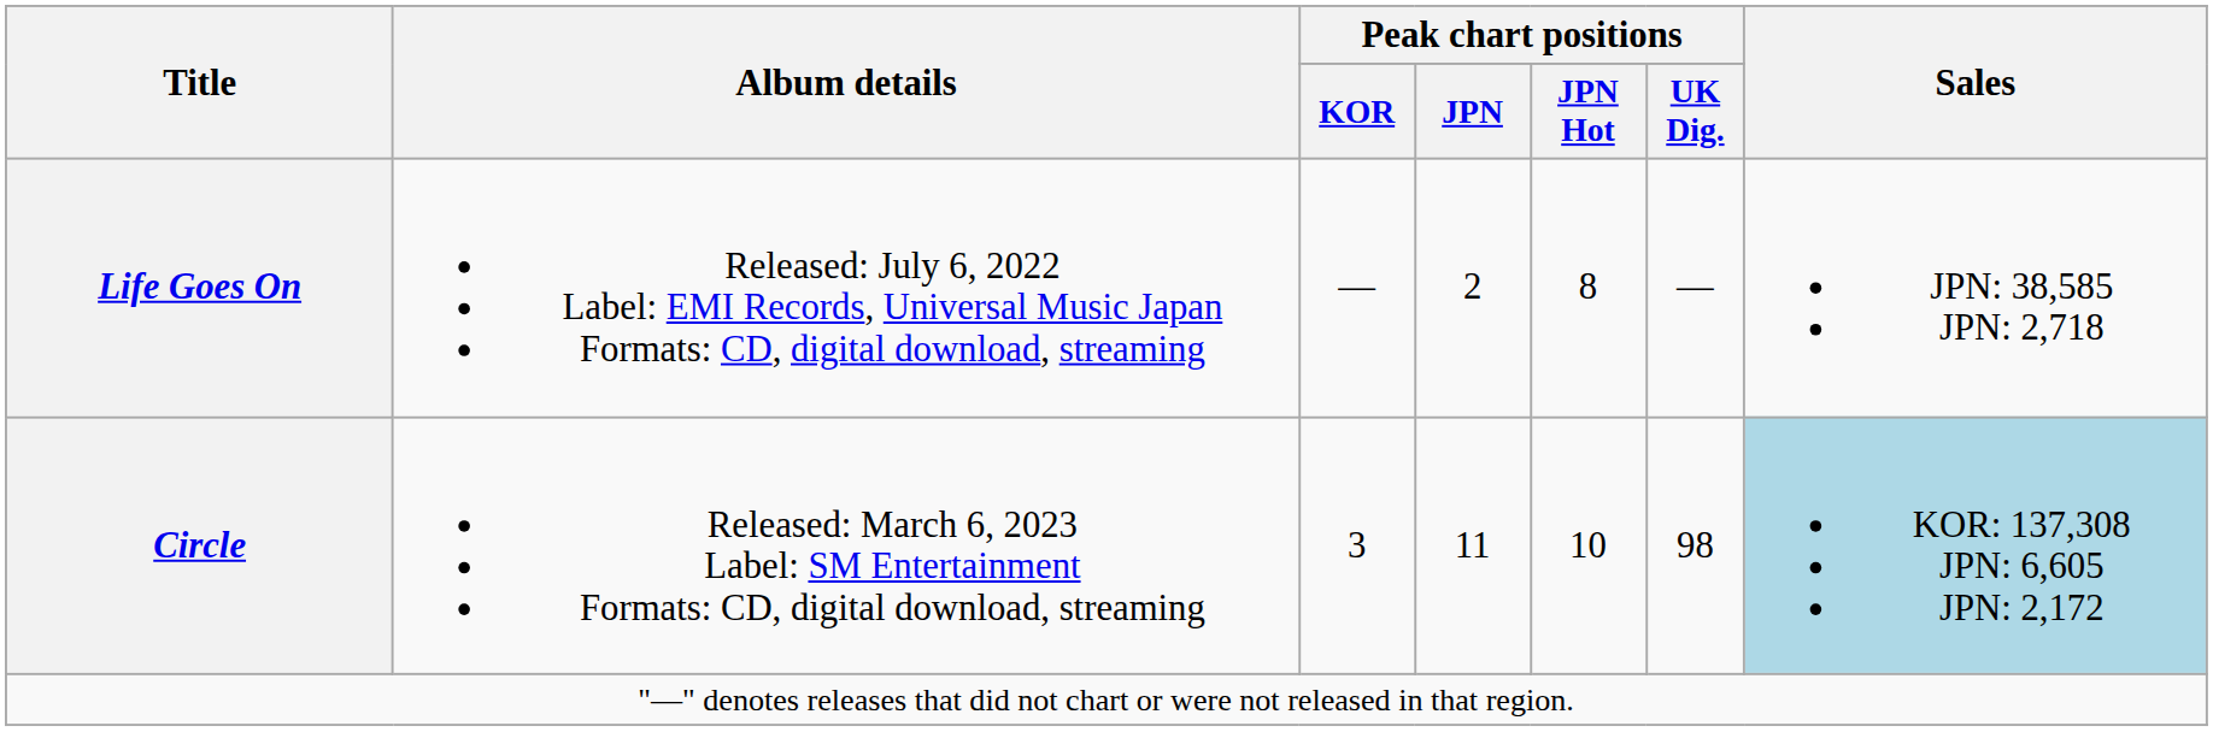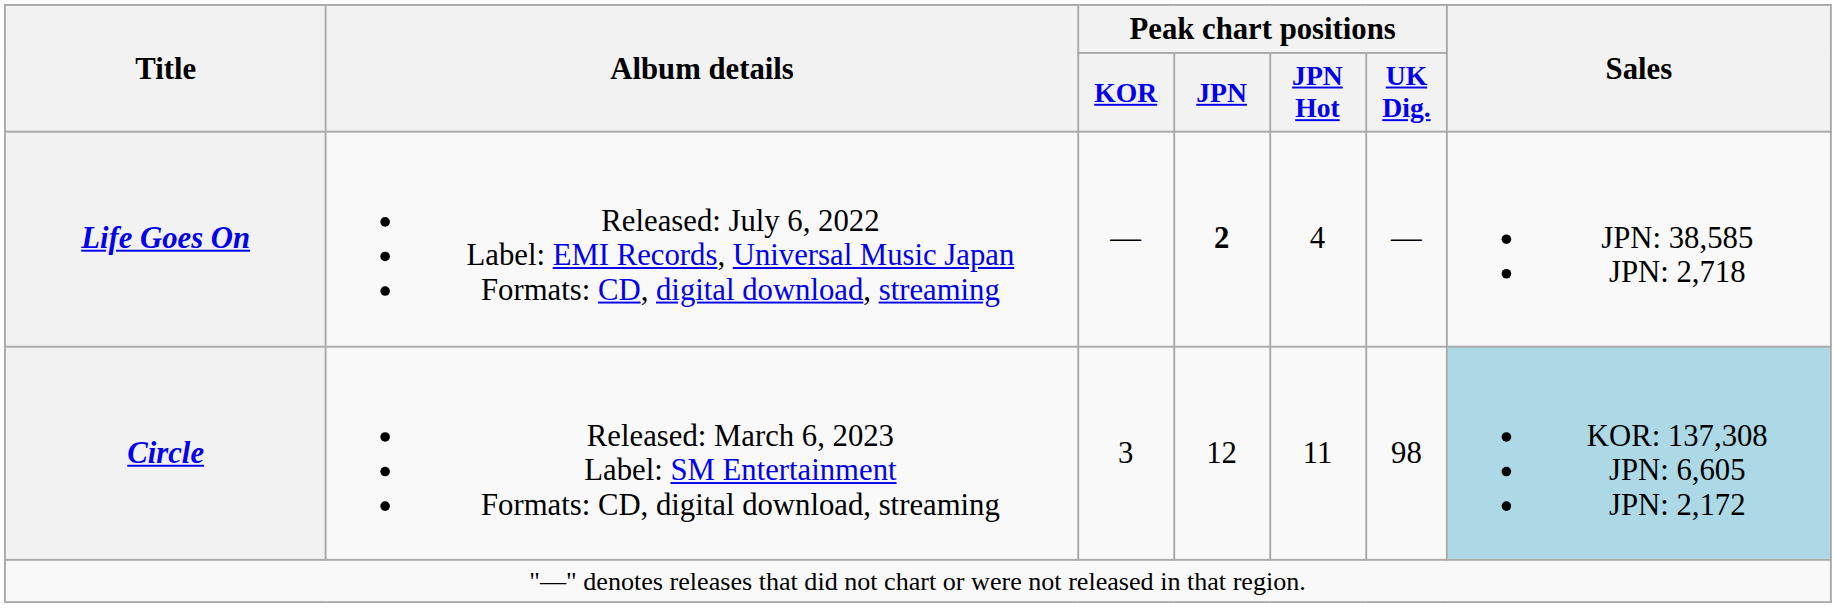 <table class="wikitable plainrowheaders" style="text-align:center;">
 <tr>
 <th scope="col" rowspan="2" style="width:10em;">Title</th>
 <th scope="col" rowspan="2" style="width:24em;">Album details</th>
 <th scope="col" colspan="4">Peak chart positions</th>
 <th scope="col" rowspan="2" style="width:12em;">Sales</th>
 </tr>
 <tr>
 <th style="width:3em;font-size:90%;"><a href='#'>KOR</a><br></th>
 <th style="width:3em;font-size:90%;"><a href='#'>JPN</a><br></th>
 <th style="width:3em;font-size:90%;"><a href='#'>JPN<br>Hot</a><br></th>
 <th style="width:2.5em; font-size:90%"><a href='#'>UK<br>Dig.</a><br></th>
 </tr>
 <tr>
 <th scope="row"><em><a href='#'>Life Goes On</a></em></th>
 <td><br><ul><li>Released: July 6, 2022 </li><li>Label: <a href='#'>EMI Records</a>, <a href='#'>Universal Music Japan</a></li><li>Formats: <a href='#'>CD</a>, <a href='#'>digital download</a>, <a href='#'>streaming</a></li></ul></td>
 <td>—</td>
-<td>2</td>
-<td>8</td>
+<td><strong>2</strong></td>
+<td>4</td>
 <td>—</td>
 <td><br><ul><li>JPN: 38,585 </li><li>JPN: 2,718 </li></ul></td>
 </tr>
 <tr>
 <th scope="row"><em><a href='#'>Circle</a></em></th>
 <td><br><ul><li>Released: March 6, 2023 </li><li>Label: <a href='#'>SM Entertainment</a></li><li>Formats: CD, digital download, streaming</li></ul></td>
 <td>3</td>
+<td>12</td>
 <td>11</td>
-<td>10</td>
 <td>98</td>
 <td style="background: lightblue;"><br><ul><li>KOR: 137,308</li><li>JPN: 6,605 </li><li>JPN: 2,172 </li></ul></td>
 </tr>
 <tr>
 <td colspan="7" style="text-align:center; font-size:85%">"—" denotes releases that did not chart or were not released in that region.</td>
 </tr>
 </table>
